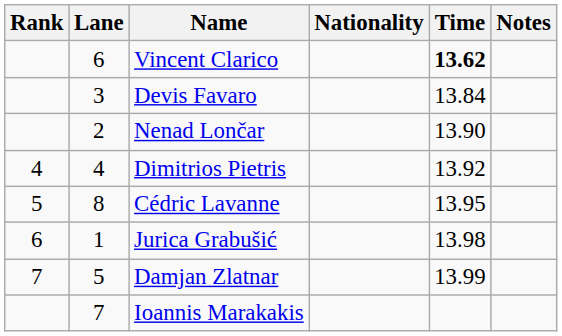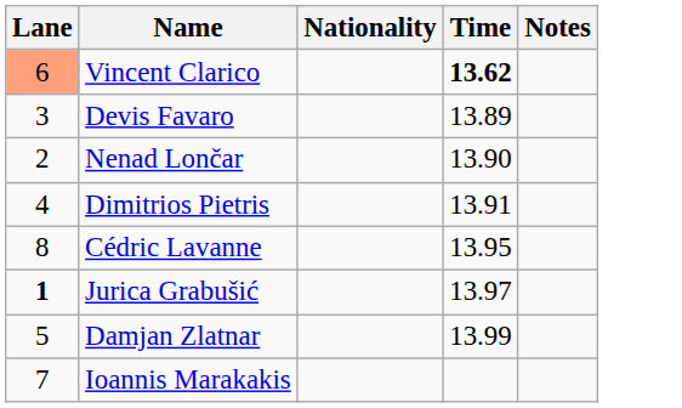 <table class="wikitable sortable" style="text-align:center">
 <tr>
-<th>Rank</th>
 <th>Lane</th>
 <th>Name</th>
 <th>Nationality</th>
 <th>Time</th>
 <th>Notes</th>
 </tr>
 <tr>
-<td></td>
-<td>6</td>
+<td style="background: lightsalmon;">6</td>
 <td align=left><a href='#'>Vincent Clarico</a></td>
 <td align=left></td>
 <td><strong>13.62</strong></td>
 <td></td>
 </tr>
 <tr>
-<td></td>
 <td>3</td>
 <td align=left><a href='#'>Devis Favaro</a></td>
 <td align=left></td>
-<td>13.84</td>
+<td>13.89</td>
 <td></td>
 </tr>
 <tr>
-<td></td>
 <td>2</td>
 <td align=left><a href='#'>Nenad Lončar</a></td>
 <td align=left></td>
 <td>13.90</td>
 <td></td>
 </tr>
 <tr>
 <td>4</td>
-<td>4</td>
 <td align=left><a href='#'>Dimitrios Pietris</a></td>
 <td align=left></td>
-<td>13.92</td>
+<td>13.91</td>
 <td></td>
 </tr>
 <tr>
-<td>5</td>
 <td>8</td>
 <td align=left><a href='#'>Cédric Lavanne</a></td>
 <td align=left></td>
 <td>13.95</td>
 <td></td>
 </tr>
 <tr>
-<td>6</td>
-<td>1</td>
+<td><strong>1</strong></td>
 <td align=left><a href='#'>Jurica Grabušić</a></td>
 <td align=left></td>
-<td>13.98</td>
+<td>13.97</td>
 <td></td>
 </tr>
 <tr>
-<td>7</td>
 <td>5</td>
 <td align=left><a href='#'>Damjan Zlatnar</a></td>
 <td align=left></td>
 <td>13.99</td>
 <td></td>
 </tr>
 <tr>
-<td></td>
 <td>7</td>
 <td align=left><a href='#'>Ioannis Marakakis</a></td>
 <td align=left></td>
 <td></td>
 <td></td>
 </tr>
 </table>
